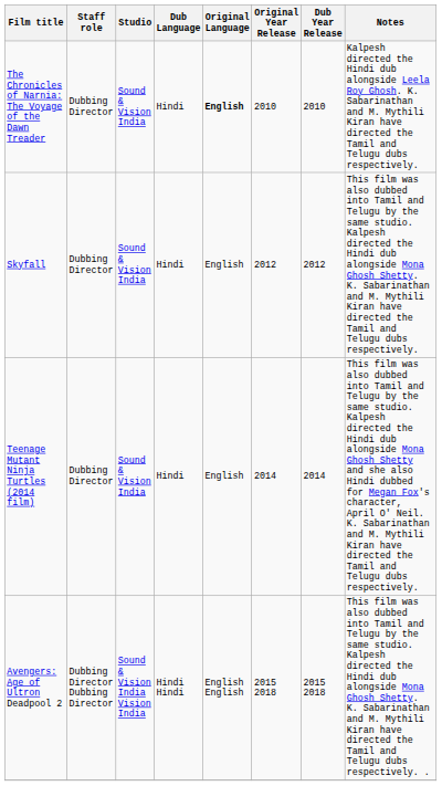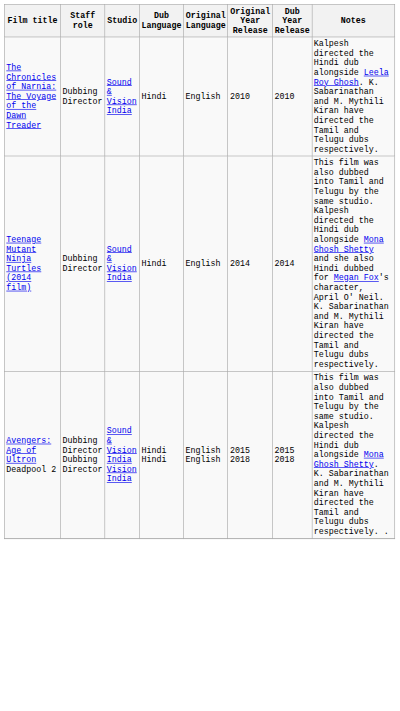 <table class="wikitable">
 <tr>
 <th>Film title</th>
 <th>Staff role</th>
 <th>Studio</th>
 <th>Dub Language</th>
 <th>Original Language</th>
 <th>Original Year Release</th>
 <th>Dub Year Release</th>
 <th>Notes</th>
 </tr>
 <tr>
 <td><a href='#'>The Chronicles of Narnia: The Voyage of the Dawn Treader</a></td>
 <td>Dubbing Director</td>
 <td><a href='#'>Sound & Vision India</a></td>
 <td>Hindi</td>
-<td><strong>English</strong></td>
+<td>English</td>
 <td>2010</td>
 <td>2010</td>
 <td>Kalpesh directed the Hindi dub alongside <a href='#'>Leela Roy Ghosh</a>. K. Sabarinathan and M. Mythili Kiran have directed the Tamil and Telugu dubs respectively.</td>
-</tr>
-<tr>
-<td><a href='#'>Skyfall</a></td>
-<td>Dubbing Director</td>
-<td><a href='#'>Sound & Vision India</a></td>
-<td>Hindi</td>
-<td>English</td>
-<td>2012</td>
-<td>2012</td>
-<td>This film was also dubbed into Tamil and Telugu by the same studio. Kalpesh directed the Hindi dub alongside <a href='#'>Mona Ghosh Shetty</a>. K. Sabarinathan and M. Mythili Kiran have directed the Tamil and Telugu dubs respectively.</td>
 </tr>
 <tr>
 <td><a href='#'>Teenage Mutant Ninja Turtles (2014 film)</a></td>
 <td>Dubbing Director</td>
 <td><a href='#'>Sound & Vision India</a></td>
 <td>Hindi</td>
 <td>English</td>
 <td>2014</td>
 <td>2014</td>
 <td>This film was also dubbed into Tamil and Telugu by the same studio. Kalpesh directed the Hindi dub alongside <a href='#'>Mona Ghosh Shetty</a> and she also Hindi dubbed for <a href='#'>Megan Fox</a>'s character, April O' Neil. K. Sabarinathan and M. Mythili Kiran have directed the Tamil and Telugu dubs respectively.</td>
 </tr>
 <tr>
 <td><a href='#'>Avengers: Age of Ultron</a><br>Deadpool 2</td>
 <td>Dubbing Director<br>Dubbing Director</td>
 <td><a href='#'>Sound & Vision India</a><br><a href='#'>Vision India</a></td>
 <td>Hindi<br>Hindi</td>
 <td>English<br>English</td>
 <td>2015<br>2018</td>
 <td>2015<br>2018</td>
 <td>This film was also dubbed into Tamil and Telugu by the same studio. Kalpesh directed the Hindi dub alongside <a href='#'>Mona Ghosh Shetty</a>. K. Sabarinathan and M. Mythili Kiran have directed the Tamil and Telugu dubs respectively. .</td>
 </tr>
 <tr>
 </tr>
 </table>
